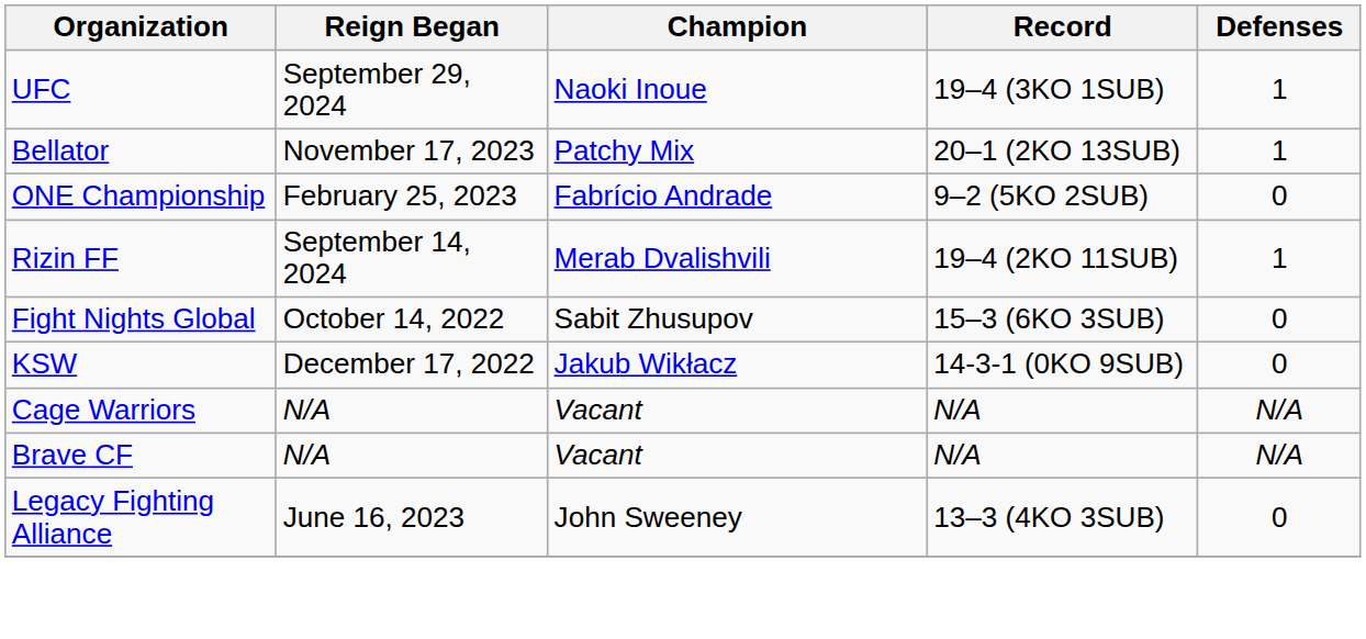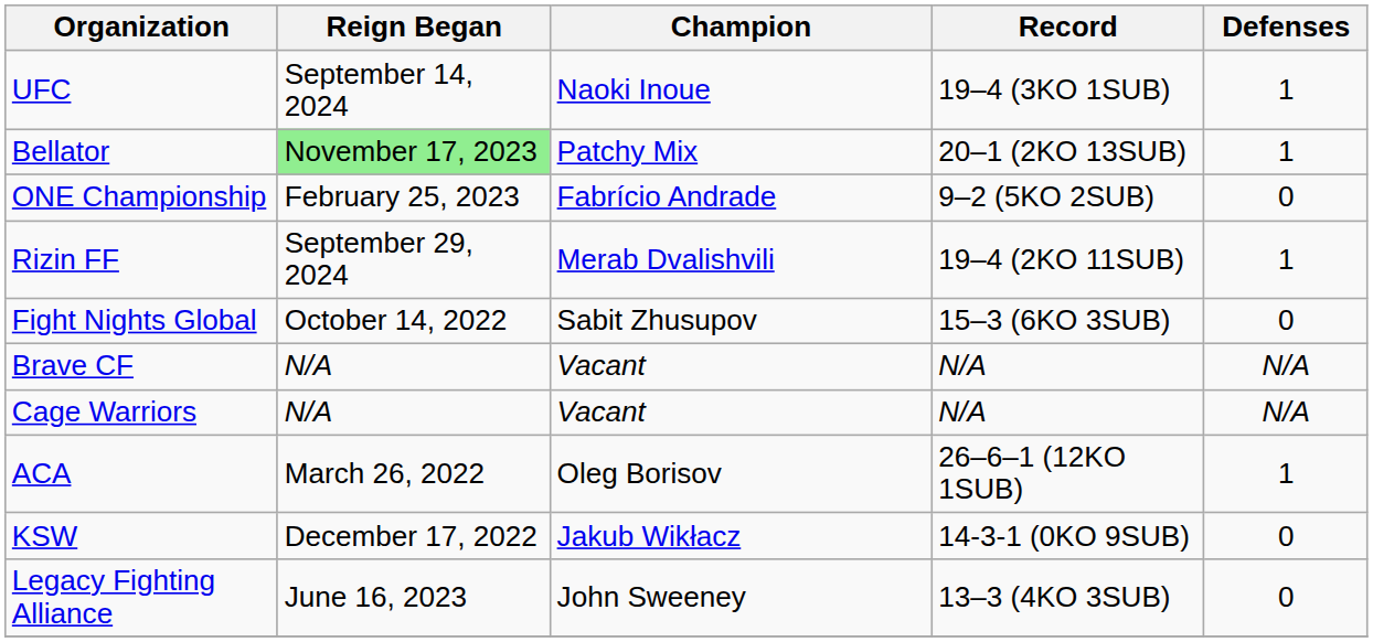 <table class="wikitable" style="width:60%;">
 <tr>
 <th style="width:20%;">Organization</th>
 <th style="width:20%;">Reign Began</th>
 <th style="width:28%;">Champion</th>
 <th style="width:20%;">Record</th>
 <th style="width:12%;">Defenses</th>
 </tr>
 <tr>
 <td><a href='#'>UFC</a></td>
-<td>September 29, 2024</td>
+<td>September 14, 2024</td>
 <td> <a href='#'>Naoki Inoue</a></td>
 <td>19–4 (3KO 1SUB)</td>
 <td align=center>1</td>
 </tr>
 <tr>
 <td><a href='#'>Bellator</a></td>
-<td>November 17, 2023</td>
+<td style="background: lightgreen;">November 17, 2023</td>
 <td> <a href='#'>Patchy Mix</a></td>
 <td>20–1 (2KO 13SUB)</td>
 <td align=center>1</td>
 </tr>
 <tr>
 <td><a href='#'>ONE Championship</a></td>
 <td>February 25, 2023</td>
 <td> <a href='#'>Fabrício Andrade</a></td>
 <td>9–2 (5KO 2SUB)</td>
 <td align=center>0</td>
 </tr>
 <tr>
 <td><a href='#'>Rizin FF</a></td>
-<td>September 14, 2024</td>
+<td>September 29, 2024</td>
 <td> <a href='#'>Merab Dvalishvili</a></td>
 <td>19–4 (2KO 11SUB)</td>
 <td align=center>1</td>
 </tr>
 <tr>
 <td><a href='#'>Fight Nights Global</a></td>
 <td>October 14, 2022</td>
 <td> Sabit Zhusupov</td>
 <td>15–3 (6KO 3SUB)</td>
 <td align=center>0</td>
 </tr>
 <tr>
-<td><a href='#'>KSW</a></td>
-<td>December 17, 2022</td>
-<td> <a href='#'>Jakub Wikłacz</a></td>
-<td>14-3-1 (0KO 9SUB)</td>
-<td align=center>0</td>
+<td><a href='#'>Brave CF</a></td>
+<td><em>N/A</em></td>
+<td> <em>Vacant</em></td>
+<td><em>N/A</em></td>
+<td align=center><em>N/A</em></td>
 </tr>
 <tr>
 <td><a href='#'>Cage Warriors</a></td>
 <td><em>N/A</em></td>
 <td> <em>Vacant</em></td>
 <td><em>N/A</em></td>
 <td align=center><em>N/A</em></td>
 </tr>
 <tr>
-<td><a href='#'>Brave CF</a></td>
-<td><em>N/A</em></td>
-<td> <em>Vacant</em></td>
-<td><em>N/A</em></td>
-<td align=center><em>N/A</em></td>
+<td><a href='#'>ACA</a></td>
+<td>March 26, 2022</td>
+<td> Oleg Borisov</td>
+<td>26–6–1 (12KO 1SUB)</td>
+<td align=center>1</td>
+</tr>
+<tr>
+<td><a href='#'>KSW</a></td>
+<td>December 17, 2022</td>
+<td> <a href='#'>Jakub Wikłacz</a></td>
+<td>14-3-1 (0KO 9SUB)</td>
+<td align=center>0</td>
 </tr>
 <tr>
 <td><a href='#'>Legacy Fighting Alliance</a></td>
 <td>June 16, 2023</td>
 <td> John Sweeney</td>
 <td>13–3 (4KO 3SUB)</td>
 <td align=center>0</td>
 </tr>
 <tr>
 </tr>
 </table>
